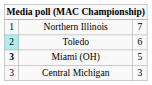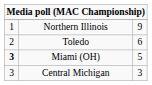 <table class="wikitable">
 <tr align="center">
 <td align="center" Colspan="3"><strong>Media poll (MAC Championship)</strong></td>
 </tr>
 <tr align="center">
 </tr>
 <tr align="center">
 <td>1</td>
 <td>Northern Illinois</td>
-<td>7</td>
+<td>9</td>
 </tr>
 <tr align="center">
-<td style="background: paleturquoise;">2</td>
+<td>2</td>
 <td>Toledo</td>
 <td>6</td>
 </tr>
 <tr align="center">
 <td><strong>3</strong></td>
 <td>Miami (OH)</td>
 <td>5</td>
 </tr>
 <tr align="center">
 <td>3</td>
 <td>Central Michigan</td>
 <td>3</td>
 </tr>
 </table>
